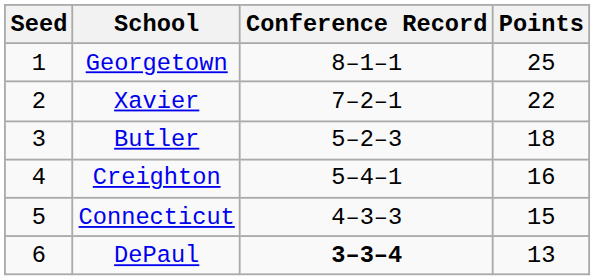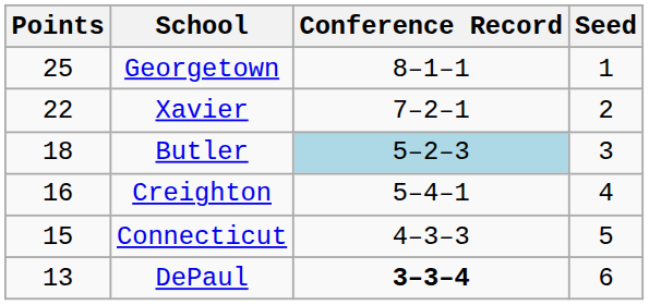 <table class="wikitable" style="text-align:center">
 <tr>
-<th>Seed</th>
+<th>Points</th>
 <th>School</th>
 <th>Conference Record</th>
-<th>Points</th>
+<th>Seed</th>
 </tr>
 <tr>
-<td>1</td>
+<td>25</td>
 <td><a href='#'>Georgetown</a></td>
 <td>8–1–1</td>
-<td>25</td>
+<td>1</td>
 </tr>
 <tr>
-<td>2</td>
+<td>22</td>
 <td><a href='#'>Xavier</a></td>
 <td>7–2–1</td>
-<td>22</td>
+<td>2</td>
 </tr>
 <tr>
+<td>18</td>
+<td><a href='#'>Butler</a></td>
+<td style="background: lightblue;">5–2–3</td>
 <td>3</td>
-<td><a href='#'>Butler</a></td>
-<td>5–2–3</td>
-<td>18</td>
 </tr>
 <tr>
-<td>4</td>
+<td>16</td>
 <td><a href='#'>Creighton</a></td>
 <td>5–4–1</td>
-<td>16</td>
+<td>4</td>
 </tr>
 <tr>
-<td>5</td>
+<td>15</td>
 <td><a href='#'>Connecticut</a></td>
 <td>4–3–3</td>
-<td>15</td>
+<td>5</td>
 </tr>
 <tr>
-<td>6</td>
+<td>13</td>
 <td><a href='#'>DePaul</a></td>
 <td><strong>3–3–4</strong></td>
-<td>13</td>
+<td>6</td>
 </tr>
 </table>
